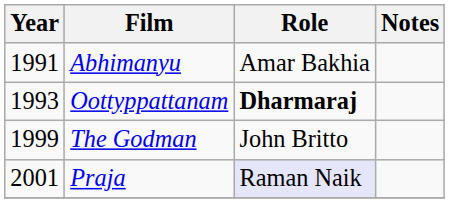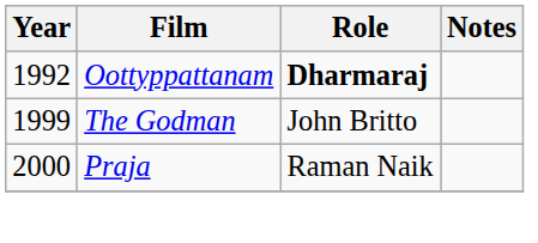 <table class="wikitable sortable">
 <tr>
 <th>Year</th>
 <th>Film</th>
 <th>Role</th>
 <th>Notes</th>
 </tr>
 <tr>
-<td>1991</td>
-<td><em><a href='#'>Abhimanyu</a></em></td>
-<td>Amar Bakhia</td>
-<td></td>
-</tr>
-<tr>
-<td>1993</td>
+<td>1992</td>
 <td><em><a href='#'>Oottyppattanam</a></em></td>
 <td><strong>Dharmaraj</strong></td>
 <td></td>
 </tr>
 <tr>
 <td>1999</td>
 <td><em><a href='#'>The Godman</a></em></td>
 <td>John Britto</td>
 <td></td>
 </tr>
 <tr>
-<td>2001</td>
+<td>2000</td>
 <td><em><a href='#'>Praja</a></em></td>
-<td style="background: lavender;">Raman Naik</td>
+<td>Raman Naik</td>
 <td></td>
 </tr>
 <tr>
 </tr>
 </table>
